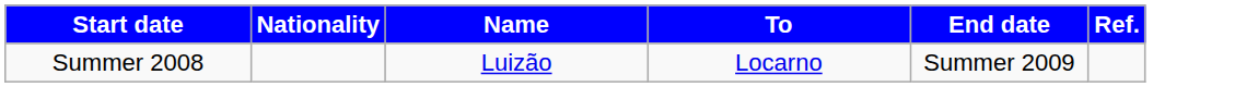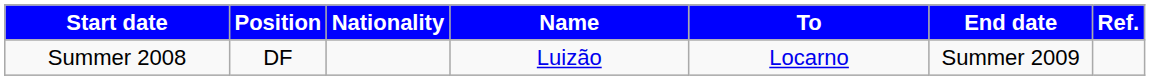 <table class="wikitable"  style="text-align:center; font-size:90%; ">
 <tr>
 <th style="background:#00f; color:white; width:140px;">Start date</th>
+<th style="background:#00f; color:white; width:50px;">Position</th>
 <th style="background:#00f; color:white; width:50px;">Nationality</th>
 <th style="background:#00f; color:white; width:150px;">Name</th>
 <th style="background:#00f; color:white; width:150px;">To</th>
 <th style="background:#00f; color:white; width:100px;">End date</th>
 <th style="background:#00f; color:white; width:25px;">Ref.</th>
 </tr>
 <tr>
 <td>Summer 2008</td>
+<td>DF</td>
 <td></td>
 <td><a href='#'>Luizão</a></td>
 <td><a href='#'>Locarno</a></td>
 <td>Summer 2009</td>
 <td></td>
 </tr>
 </table>
